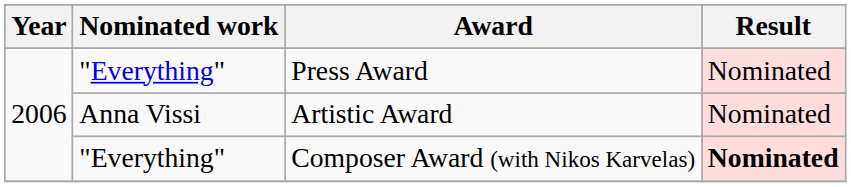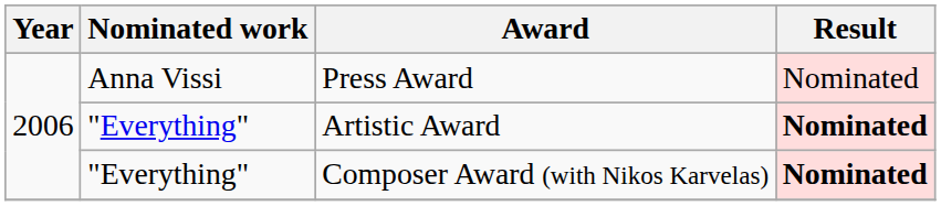 <table class="wikitable">
 <tr>
 <th>Year</th>
 <th>Nominated work</th>
 <th>Award</th>
 <th>Result</th>
 </tr>
 <tr>
 <td rowspan="3">2006</td>
-<td>"<a href='#'>Everything</a>"</td>
+<td>Anna Vissi</td>
 <td>Press Award</td>
 <td style="background: #ffdddd">Nominated</td>
 </tr>
 <tr>
-<td>Anna Vissi</td>
+<td>"<a href='#'>Everything</a>"</td>
 <td>Artistic Award</td>
-<td style="background: #ffdddd">Nominated</td>
+<td style="background: #ffdddd"><strong>Nominated</strong></td>
 </tr>
 <tr>
 <td>"Everything"</td>
 <td>Composer Award <small>(with Nikos Karvelas)</small></td>
 <td style="background: #ffdddd"><strong>Nominated</strong></td>
 </tr>
 <tr>
 </tr>
 </table>
